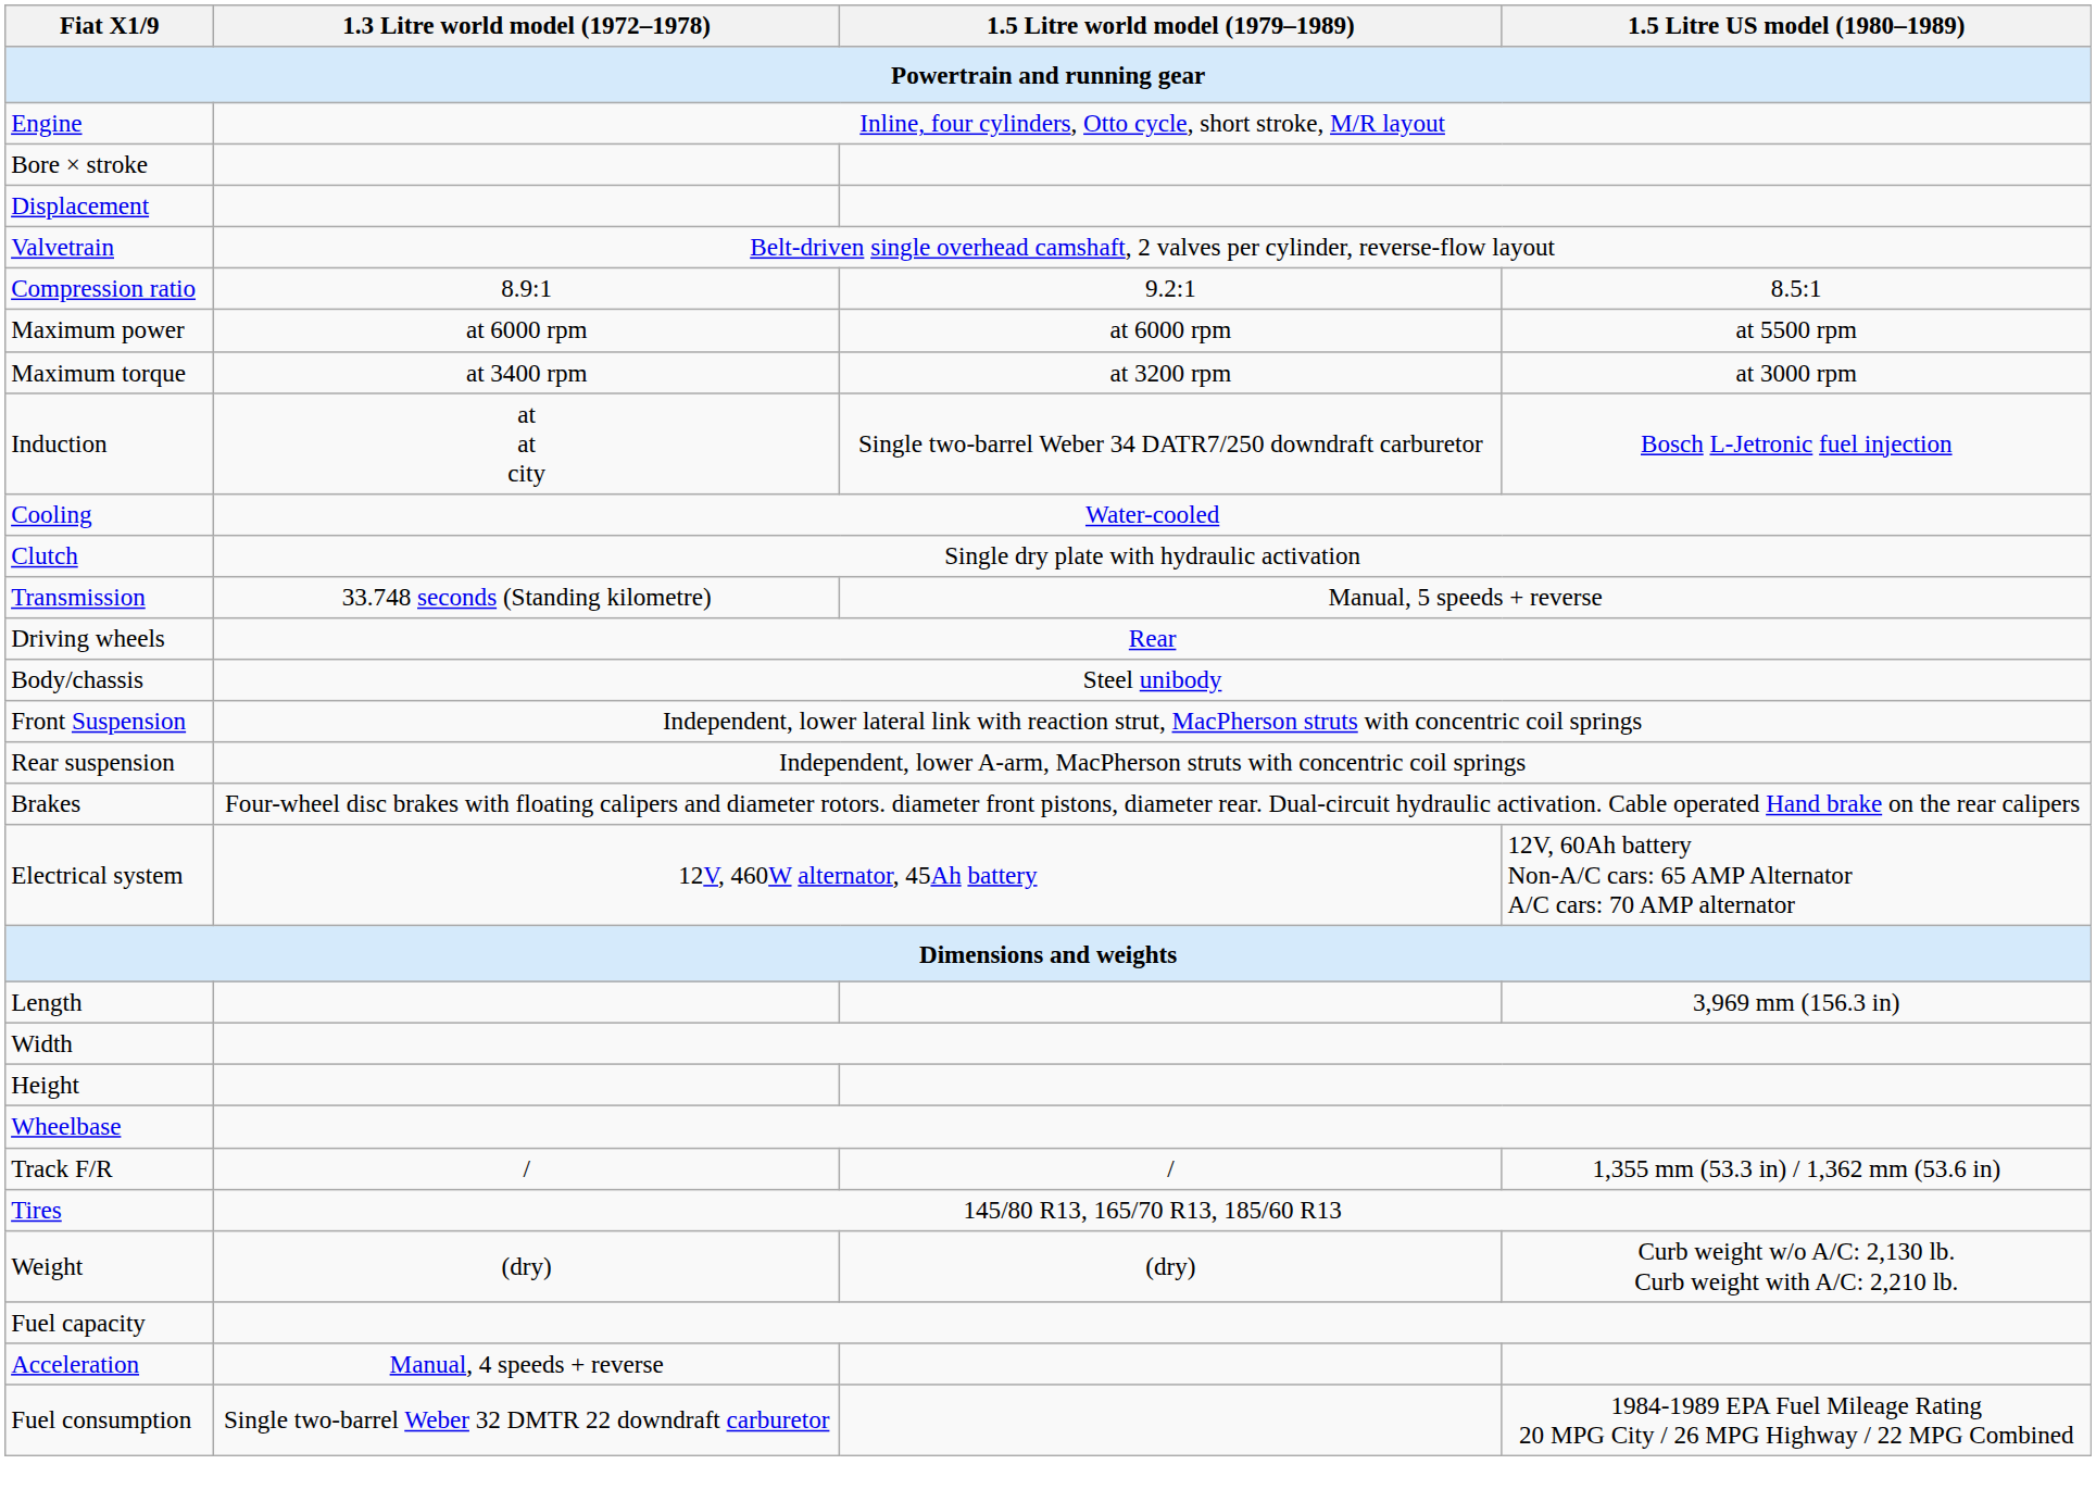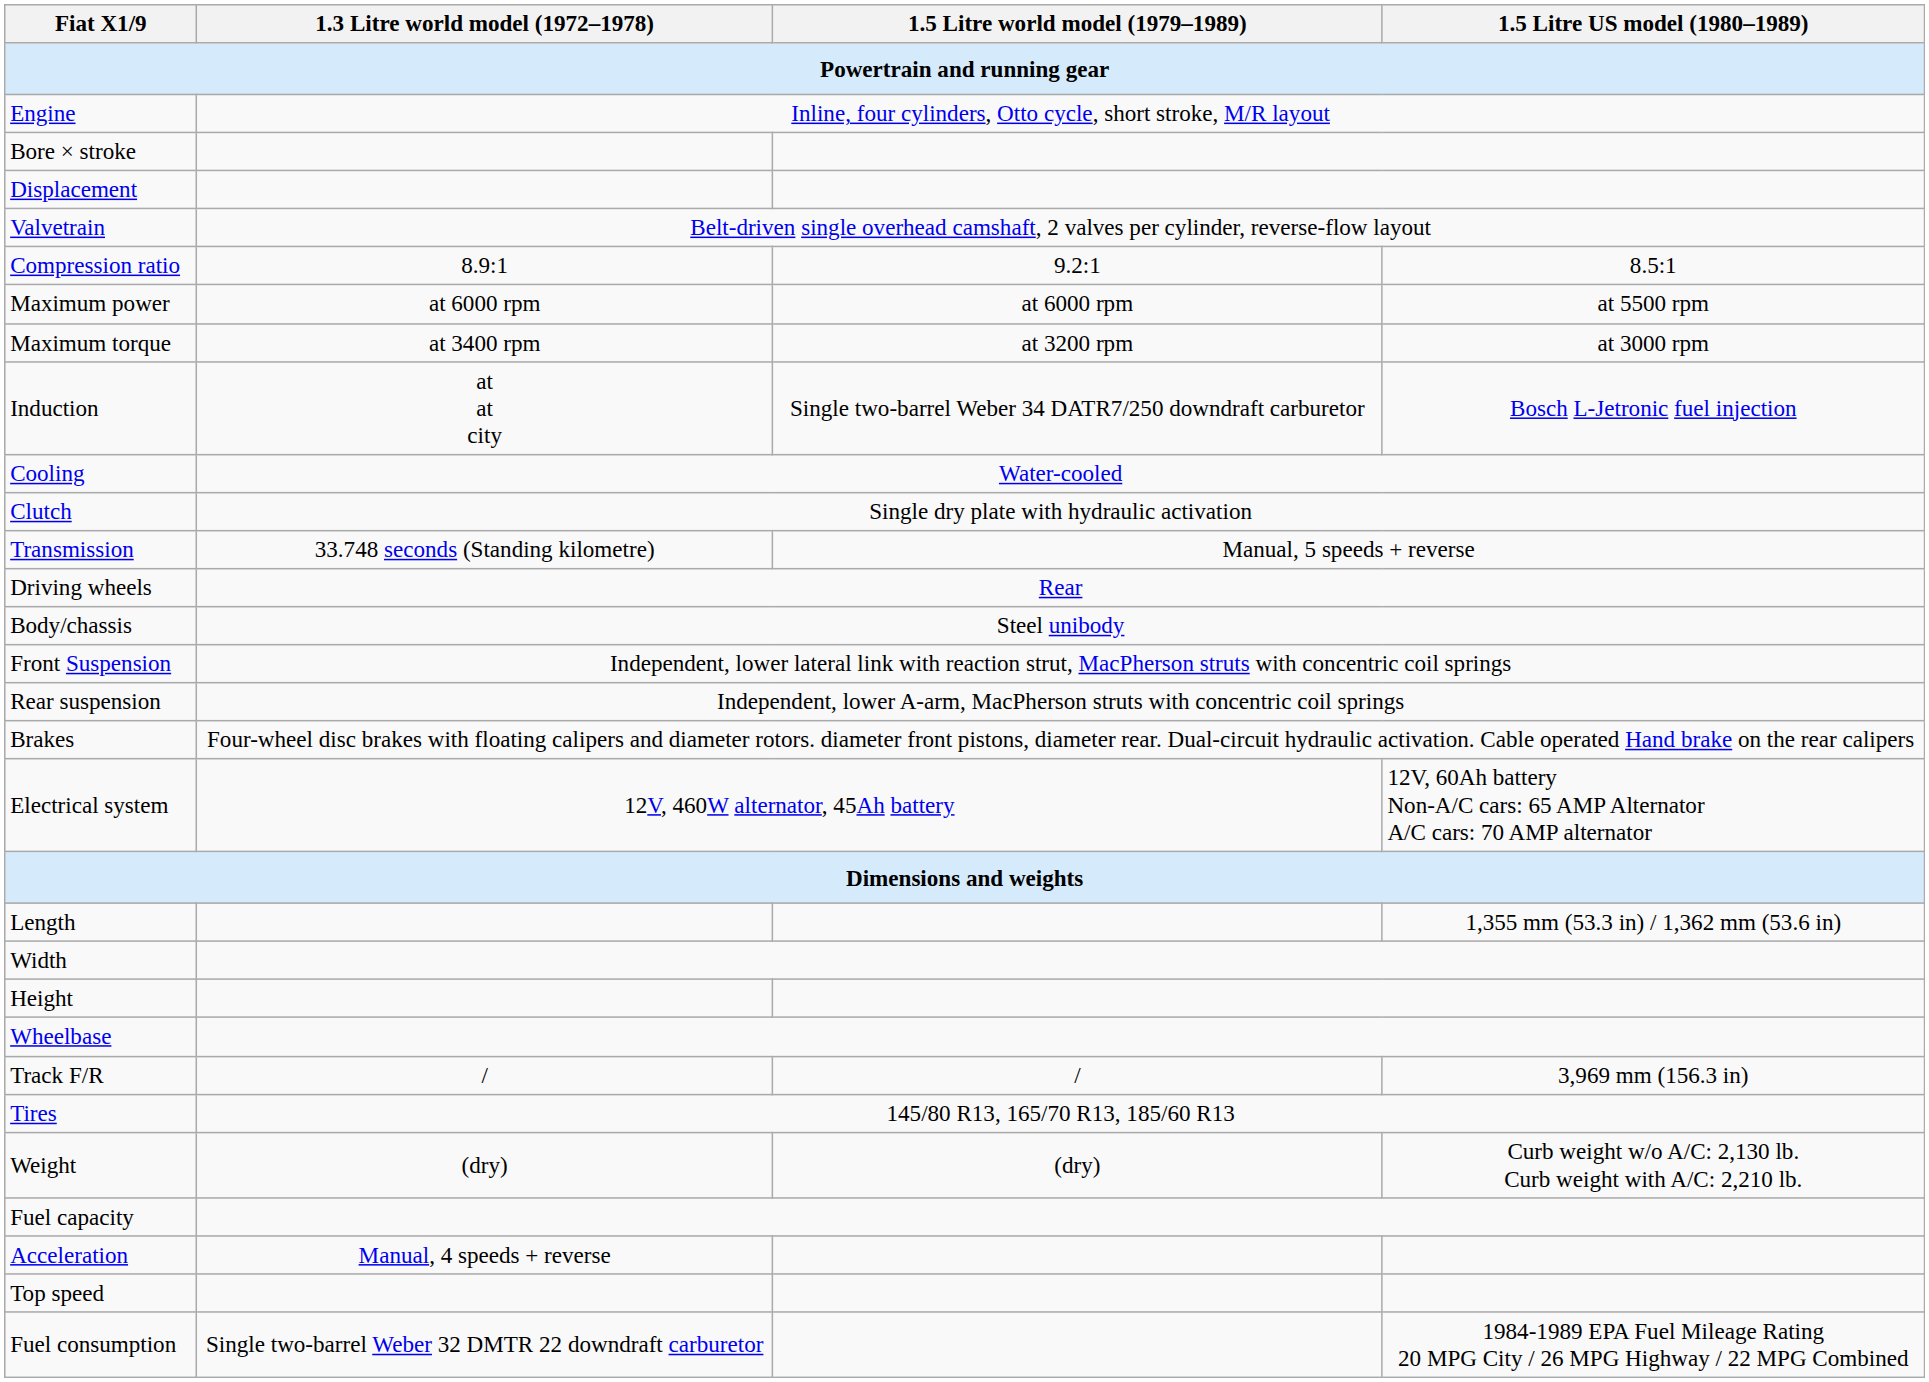 <table class="wikitable" style="font-size:95%; text-align:left; width:100% ">
 <tr>
 <th width="10%">Fiat X1/9</th>
 <th width="30%">1.3 Litre world model (1972–1978)</th>
 <th>1.5 Litre world model (1979–1989)</th>
 <th>1.5 Litre US model (1980–1989)</th>
 </tr>
 <tr>
 <td colspan="4" style="height:27px; background:#D5EAFB; text-align:center; font-weight:bold">Powertrain and running gear</td>
 </tr>
 <tr>
 <td><a href='#'>Engine</a></td>
 <td colspan="3" align="center"><a href='#'>Inline, four cylinders</a>, <a href='#'>Otto cycle</a>, short stroke, <a href='#'>M/R layout</a></td>
 </tr>
 <tr>
 <td>Bore × stroke</td>
 <td align="center"></td>
 <td colspan="2" align="center"></td>
 </tr>
 <tr>
 <td><a href='#'>Displacement</a></td>
 <td align="center"></td>
 <td colspan="2" align="center"></td>
 </tr>
 <tr>
 <td><a href='#'>Valvetrain</a></td>
 <td colspan="3" align="center"><a href='#'>Belt-driven</a> <a href='#'>single overhead camshaft</a>, 2 valves per cylinder, reverse-flow layout</td>
 </tr>
 <tr>
 <td><a href='#'>Compression ratio</a></td>
 <td align="center">8.9:1</td>
 <td align="center">9.2:1</td>
 <td align="center">8.5:1</td>
 </tr>
 <tr>
 <td>Maximum power</td>
 <td align="center"> at 6000 rpm</td>
 <td align="center"> at 6000 rpm</td>
 <td align="center"> at 5500 rpm</td>
 </tr>
 <tr>
 <td>Maximum torque</td>
 <td align="center"> at 3400 rpm</td>
 <td align="center"> at 3200 rpm</td>
 <td align="center"> at 3000 rpm</td>
 </tr>
 <tr>
 <td>Induction</td>
 <td align="center"> at  <br>  at  <br>  city</td>
 <td align="center">Single two-barrel Weber 34 DATR7/250 downdraft carburetor</td>
 <td align="center"><a href='#'>Bosch</a> <a href='#'>L-Jetronic</a> <a href='#'>fuel injection</a></td>
 </tr>
 <tr>
 <td><a href='#'>Cooling</a></td>
 <td colspan="3" align="center"><a href='#'>Water-cooled</a></td>
 </tr>
 <tr>
 <td><a href='#'>Clutch</a></td>
 <td colspan="3" align="center">Single dry plate with hydraulic activation</td>
 </tr>
 <tr>
 <td><a href='#'>Transmission</a></td>
 <td align="center">33.748 <a href='#'>seconds</a> (Standing kilometre)</td>
 <td colspan="2" align="center">Manual, 5 speeds + reverse</td>
 </tr>
 <tr>
 <td>Driving wheels</td>
 <td colspan="3" align="center"><a href='#'>Rear</a></td>
 </tr>
 <tr>
 <td>Body/chassis</td>
 <td colspan="3" align="center">Steel <a href='#'>unibody</a></td>
 </tr>
 <tr>
 <td>Front <a href='#'>Suspension</a></td>
 <td colspan="3" align="center">Independent, lower lateral link with reaction strut, <a href='#'>MacPherson struts</a> with concentric coil springs</td>
 </tr>
 <tr>
 <td>Rear suspension</td>
 <td colspan="3" align="center">Independent, lower A-arm, MacPherson struts with concentric coil springs</td>
 </tr>
 <tr>
 <td>Brakes</td>
 <td colspan="3" align="center">Four-wheel disc brakes with floating calipers and  diameter rotors.  diameter front pistons,  diameter rear. Dual-circuit hydraulic activation. Cable operated <a href='#'>Hand brake</a> on the rear calipers</td>
 </tr>
 <tr>
 <td>Electrical system</td>
 <td colspan="2" align="center">12<a href='#'>V</a>, 460<a href='#'>W</a> <a href='#'>alternator</a>, 45<a href='#'>Ah</a> <a href='#'>battery</a></td>
 <td>12V, 60Ah battery<br>Non-A/C cars: 65 AMP Alternator<br>A/C cars: 70 AMP alternator</td>
 </tr>
 <tr>
 <td colspan="4" style="height:27px; background:#D5EAFB; text-align:center; font-weight:bold">Dimensions and weights</td>
 </tr>
 <tr>
 <td>Length</td>
 <td align="center"></td>
 <td align="center"></td>
-<td align="center">3,969 mm (156.3 in)</td>
+<td align="center">1,355 mm (53.3 in) / 1,362 mm (53.6 in)</td>
 </tr>
 <tr>
 <td>Width</td>
 <td colspan="3" align="center"></td>
 </tr>
 <tr>
 <td>Height</td>
 <td align="center"></td>
 <td colspan="2" align="center"></td>
 </tr>
 <tr>
 <td><a href='#'>Wheelbase</a></td>
 <td colspan="3" align="center"></td>
 </tr>
 <tr>
 <td>Track F/R</td>
 <td align="center"> / </td>
 <td align="center"> / </td>
-<td align="center">1,355 mm (53.3 in) / 1,362 mm (53.6 in)</td>
+<td align="center">3,969 mm (156.3 in)</td>
 </tr>
 <tr>
 <td><a href='#'>Tires</a></td>
 <td colspan="3" align="center">145/80 R13, 165/70 R13, 185/60 R13</td>
 </tr>
 <tr>
 <td>Weight</td>
 <td align="center"> (dry)</td>
 <td align="center"> (dry)</td>
 <td align="center">Curb weight w/o A/C: 2,130 lb.<br>Curb weight with A/C: 2,210 lb.</td>
 </tr>
 <tr>
 <td>Fuel capacity</td>
 <td colspan="3" align="center"></td>
 </tr>
 <tr>
 <td><a href='#'>Acceleration</a></td>
 <td align="center"><a href='#'>Manual</a>, 4 speeds + reverse</td>
 <td align="center"></td>
 <td align="centere"></td>
 </tr>
 <tr>
+<td>Top speed</td>
+<td align="center"></td>
+<td align="center"></td>
+<td align="center"></td>
+</tr>
+<tr>
 <td>Fuel consumption</td>
 <td align="center">Single two-barrel <a href='#'>Weber</a> 32 DMTR 22 downdraft <a href='#'>carburetor</a></td>
 <td align="center"></td>
 <td align="center">1984-1989 EPA Fuel Mileage Rating<br>20 MPG City / 26 MPG Highway / 22 MPG Combined</td>
 </tr>
 </table>
